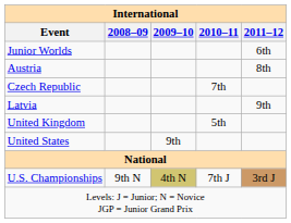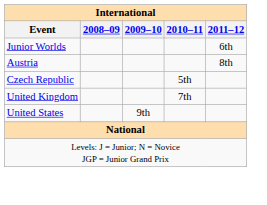 <table class="wikitable" style="text-align:center">
 <tr>
 <th style="background-color: #ffdead; " colspan=5 align=center>International</th>
 </tr>
 <tr>
 <th>Event</th>
 <th><a href='#'>2008–09</a></th>
 <th><a href='#'>2009–10</a></th>
 <th><a href='#'>2010–11</a></th>
 <th><a href='#'>2011–12</a></th>
 </tr>
 <tr>
 <td align=left><a href='#'>Junior Worlds</a></td>
 <td></td>
 <td></td>
 <td></td>
 <td>6th</td>
 </tr>
 <tr>
 <td align=left> <a href='#'>Austria</a></td>
 <td></td>
 <td></td>
 <td></td>
 <td>8th</td>
 </tr>
 <tr>
 <td align=left> <a href='#'>Czech Republic</a></td>
 <td></td>
 <td></td>
-<td>7th</td>
+<td>5th</td>
 <td></td>
-</tr>
-<tr>
-<td align=left> <a href='#'>Latvia</a></td>
-<td></td>
-<td></td>
-<td></td>
-<td>9th</td>
 </tr>
 <tr>
 <td align=left> <a href='#'>United Kingdom</a></td>
 <td></td>
 <td></td>
-<td>5th</td>
+<td>7th</td>
 <td></td>
 </tr>
 <tr>
 <td align=left> <a href='#'>United States</a></td>
 <td></td>
 <td>9th</td>
 <td></td>
 <td></td>
 </tr>
 <tr>
 <th style="background-color: #ffdead; " colspan=5 align=center>National</th>
 </tr>
 <tr>
-<td align=left><a href='#'>U.S. Championships</a></td>
-<td>9th N</td>
-<td bgcolor=d1c571>4th N</td>
-<td>7th J</td>
-<td bgcolor=cc9966>3rd J</td>
-</tr>
-<tr>
 <td colspan=5 align=center><small> Levels: J = Junior; N = Novice <br> JGP = Junior Grand Prix </small></td>
 </tr>
 </table>
